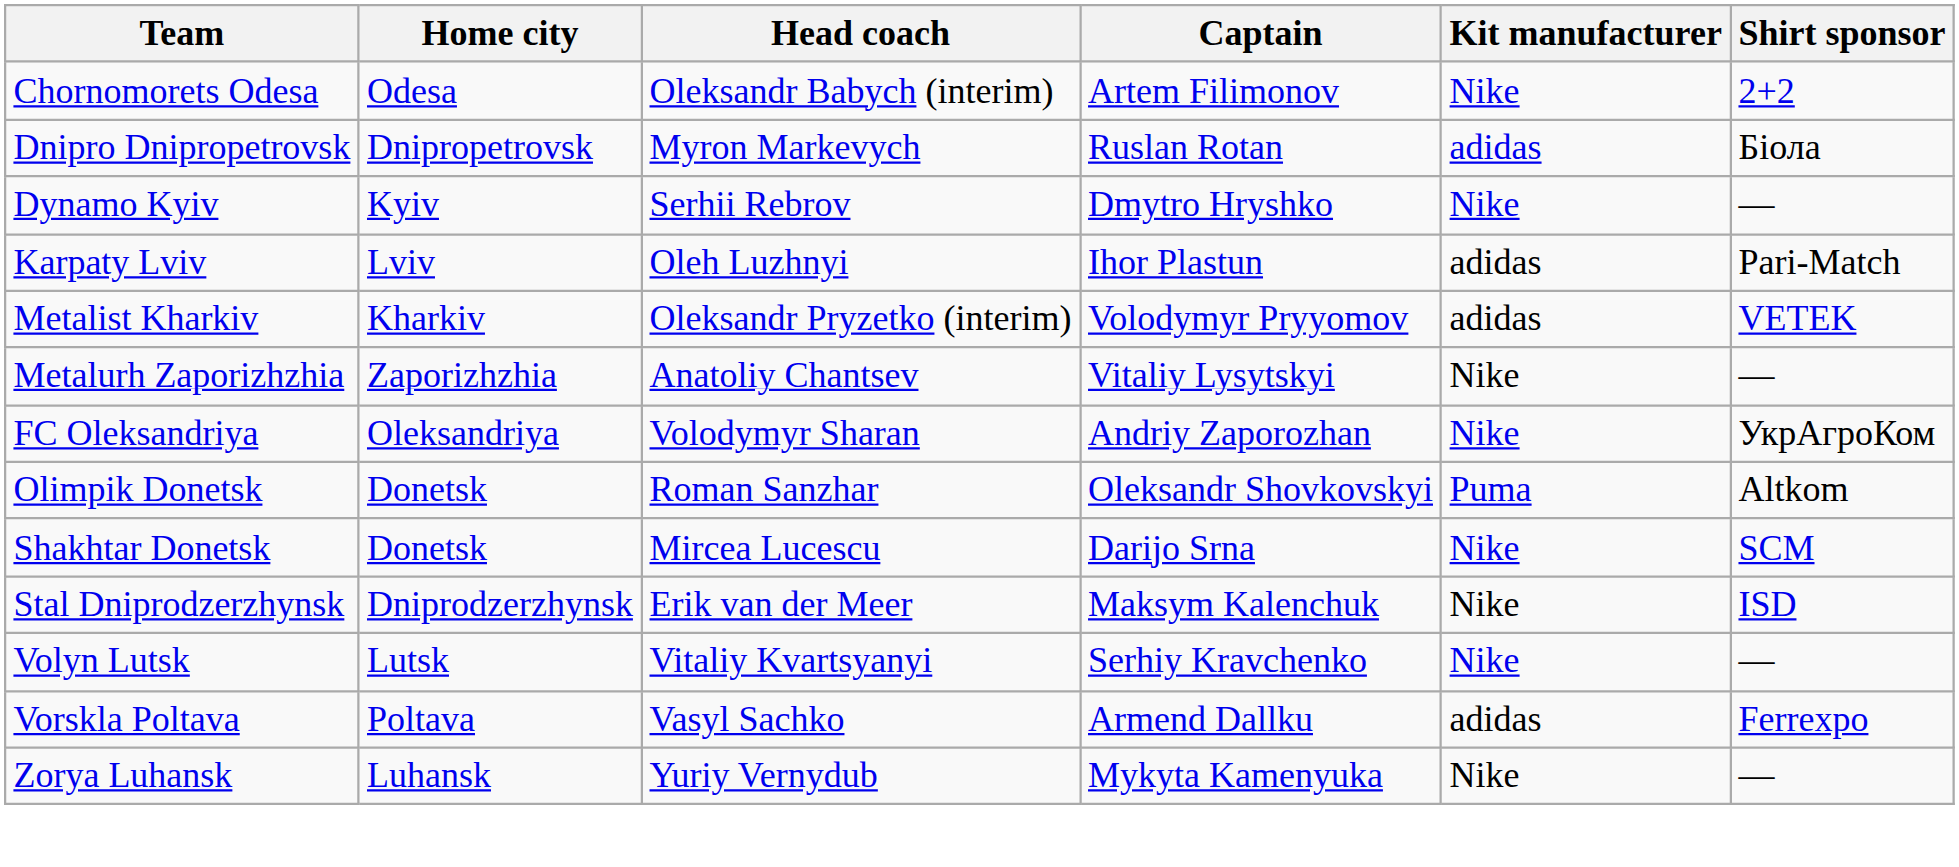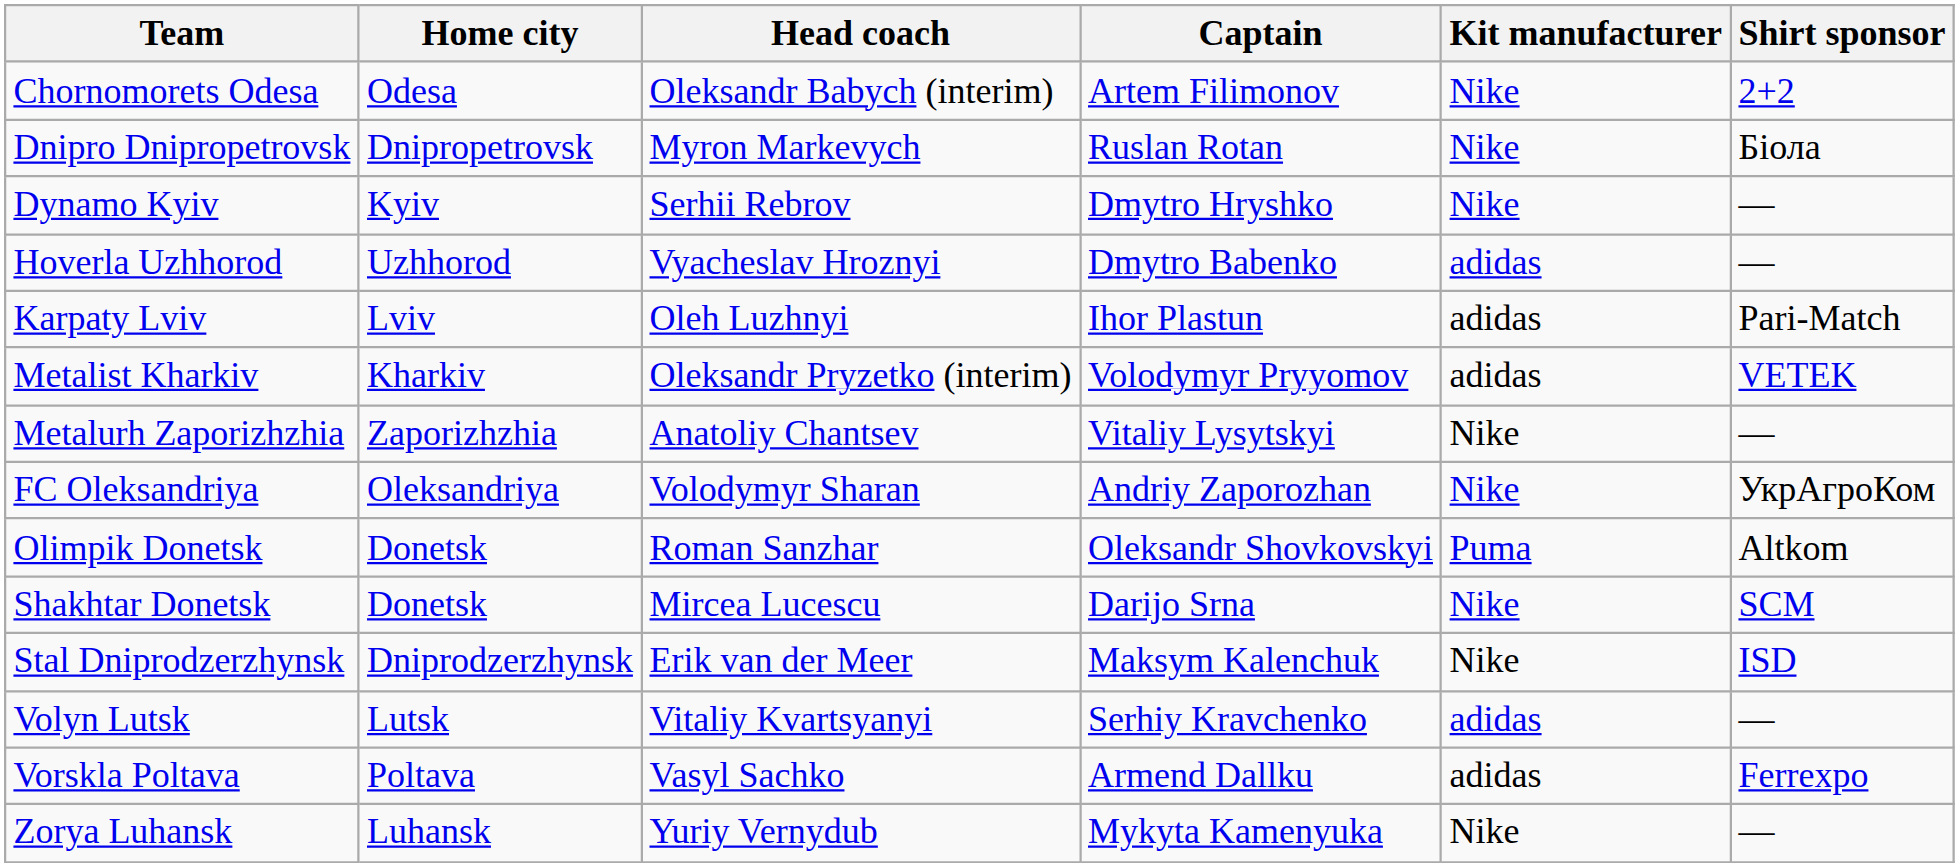 <table class="wikitable sortable" style="text-align:left;">
 <tr>
 <th>Team</th>
 <th>Home city</th>
 <th>Head coach</th>
 <th>Captain</th>
 <th>Kit manufacturer</th>
 <th>Shirt sponsor</th>
 </tr>
 <tr>
 <td><a href='#'>Chornomorets Odesa</a></td>
 <td><a href='#'>Odesa</a></td>
 <td> <a href='#'>Oleksandr Babych</a> (interim)</td>
 <td> <a href='#'>Artem Filimonov</a></td>
 <td><a href='#'>Nike</a></td>
 <td><a href='#'>2+2</a></td>
 </tr>
 <tr>
 <td><a href='#'>Dnipro Dnipropetrovsk</a></td>
 <td><a href='#'>Dnipropetrovsk</a></td>
 <td> <a href='#'>Myron Markevych</a></td>
 <td> <a href='#'>Ruslan Rotan</a></td>
-<td><a href='#'>adidas</a></td>
+<td><a href='#'>Nike</a></td>
 <td>Біола</td>
 </tr>
 <tr>
 <td><a href='#'>Dynamo Kyiv</a></td>
 <td><a href='#'>Kyiv</a></td>
 <td> <a href='#'>Serhii Rebrov</a></td>
 <td> <a href='#'>Dmytro Hryshko</a></td>
 <td><a href='#'>Nike</a></td>
+<td>—</td>
+</tr>
+<tr>
+<td><a href='#'>Hoverla Uzhhorod</a></td>
+<td><a href='#'>Uzhhorod</a></td>
+<td> <a href='#'>Vyacheslav Hroznyi</a></td>
+<td>  <a href='#'>Dmytro Babenko</a></td>
+<td><a href='#'>adidas</a></td>
 <td>—</td>
 </tr>
 <tr>
 <td><a href='#'>Karpaty Lviv</a></td>
 <td><a href='#'>Lviv</a></td>
 <td> <a href='#'>Oleh Luzhnyi</a></td>
 <td> <a href='#'>Ihor Plastun</a></td>
 <td>adidas</td>
 <td>Pari-Match</td>
 </tr>
 <tr>
 <td><a href='#'>Metalist Kharkiv</a></td>
 <td><a href='#'>Kharkiv</a></td>
 <td> <a href='#'>Oleksandr Pryzetko</a> (interim)</td>
 <td> <a href='#'>Volodymyr Pryyomov</a></td>
 <td>adidas</td>
 <td><a href='#'>VETEK</a></td>
 </tr>
 <tr>
 <td><a href='#'>Metalurh Zaporizhzhia</a></td>
 <td><a href='#'>Zaporizhzhia</a></td>
 <td> <a href='#'>Anatoliy Chantsev</a></td>
 <td> <a href='#'>Vitaliy Lysytskyi</a></td>
 <td>Nike</td>
 <td>—</td>
 </tr>
 <tr>
 <td><a href='#'>FC Oleksandriya</a></td>
 <td><a href='#'>Oleksandriya</a></td>
 <td> <a href='#'>Volodymyr Sharan</a></td>
 <td> <a href='#'>Andriy Zaporozhan</a></td>
 <td><a href='#'>Nike</a></td>
 <td>УкрАгроКом</td>
 </tr>
 <tr>
 <td><a href='#'>Olimpik Donetsk</a></td>
 <td><a href='#'>Donetsk</a></td>
 <td> <a href='#'>Roman Sanzhar</a></td>
 <td> <a href='#'>Oleksandr Shovkovskyi</a></td>
 <td><a href='#'>Puma</a></td>
 <td>Altkom</td>
 </tr>
 <tr>
 <td><a href='#'>Shakhtar Donetsk</a></td>
 <td><a href='#'>Donetsk</a></td>
 <td> <a href='#'>Mircea Lucescu</a></td>
 <td> <a href='#'>Darijo Srna</a></td>
 <td><a href='#'>Nike</a></td>
 <td><a href='#'>SCM</a></td>
 </tr>
 <tr>
 <td><a href='#'>Stal Dniprodzerzhynsk</a></td>
 <td><a href='#'>Dniprodzerzhynsk</a> </td>
 <td> <a href='#'>Erik van der Meer</a></td>
 <td> <a href='#'>Maksym Kalenchuk</a></td>
 <td>Nike</td>
 <td><a href='#'>ISD</a></td>
 </tr>
 <tr>
 <td><a href='#'>Volyn Lutsk</a></td>
 <td><a href='#'>Lutsk</a></td>
 <td> <a href='#'>Vitaliy Kvartsyanyi</a></td>
 <td> <a href='#'>Serhiy Kravchenko</a></td>
-<td><a href='#'>Nike</a></td>
+<td><a href='#'>adidas</a></td>
 <td>—</td>
 </tr>
 <tr>
 <td><a href='#'>Vorskla Poltava</a></td>
 <td><a href='#'>Poltava</a></td>
 <td> <a href='#'>Vasyl Sachko</a></td>
 <td> <a href='#'>Armend Dallku</a></td>
 <td>adidas</td>
 <td><a href='#'>Ferrexpo</a></td>
 </tr>
 <tr>
 <td><a href='#'>Zorya Luhansk</a></td>
 <td><a href='#'>Luhansk</a></td>
 <td> <a href='#'>Yuriy Vernydub</a></td>
 <td> <a href='#'>Mykyta Kamenyuka</a></td>
 <td>Nike</td>
 <td>—</td>
 </tr>
 </table>
